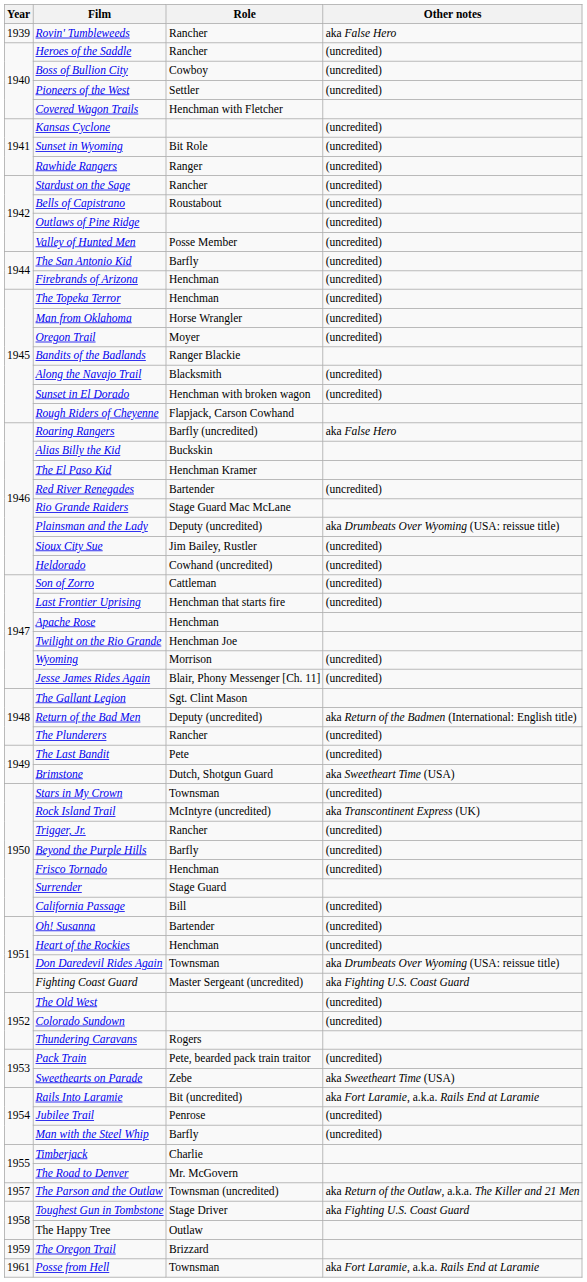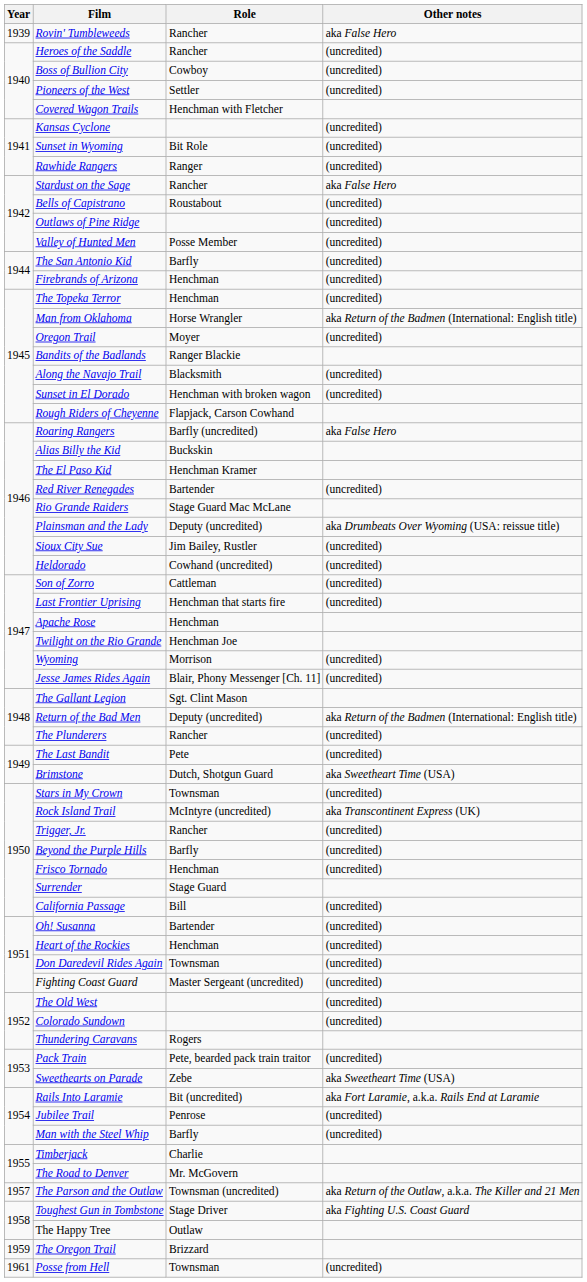 <table class="wikitable" style="font-size: 90%;">
 <tr>
 <th>Year</th>
 <th>Film</th>
 <th>Role</th>
 <th>Other notes</th>
 </tr>
 <tr>
 <td>1939</td>
 <td><em><a href='#'>Rovin' Tumbleweeds</a></em></td>
 <td>Rancher</td>
 <td>aka <em>False Hero</em></td>
 </tr>
 <tr>
 <td rowspan=4>1940</td>
 <td><em><a href='#'>Heroes of the Saddle</a></em></td>
 <td>Rancher</td>
 <td>(uncredited)</td>
 </tr>
 <tr>
 <td><em><a href='#'>Boss of Bullion City</a></em></td>
 <td>Cowboy</td>
 <td>(uncredited)</td>
 </tr>
 <tr>
 <td><em><a href='#'>Pioneers of the West</a></em></td>
 <td>Settler</td>
 <td>(uncredited)</td>
 </tr>
 <tr>
 <td><em><a href='#'>Covered Wagon Trails</a></em></td>
 <td>Henchman with Fletcher</td>
 <td></td>
 </tr>
 <tr>
 <td rowspan=3>1941</td>
 <td><em><a href='#'>Kansas Cyclone</a></em></td>
 <td></td>
 <td>(uncredited)</td>
 </tr>
 <tr>
 <td><em><a href='#'>Sunset in Wyoming</a></em></td>
 <td>Bit Role</td>
 <td>(uncredited)</td>
 </tr>
 <tr>
 <td><em><a href='#'>Rawhide Rangers</a></em></td>
 <td>Ranger</td>
 <td>(uncredited)</td>
 </tr>
 <tr>
 <td rowspan=4>1942</td>
 <td><em><a href='#'>Stardust on the Sage</a></em></td>
 <td>Rancher</td>
-<td>(uncredited)</td>
+<td>aka <em>False Hero</em></td>
 </tr>
 <tr>
 <td><em><a href='#'>Bells of Capistrano</a></em></td>
 <td>Roustabout</td>
 <td>(uncredited)</td>
 </tr>
 <tr>
 <td><em><a href='#'>Outlaws of Pine Ridge</a></em></td>
 <td></td>
 <td>(uncredited)</td>
 </tr>
 <tr>
 <td><em><a href='#'>Valley of Hunted Men</a></em></td>
 <td>Posse Member</td>
 <td>(uncredited)</td>
 </tr>
 <tr>
 <td rowspan=2>1944</td>
 <td><em><a href='#'>The San Antonio Kid</a></em></td>
 <td>Barfly</td>
 <td>(uncredited)</td>
 </tr>
 <tr>
 <td><em><a href='#'>Firebrands of Arizona</a></em></td>
 <td>Henchman</td>
 <td>(uncredited)</td>
 </tr>
 <tr>
 <td rowspan=7>1945</td>
 <td><em><a href='#'>The Topeka Terror</a></em></td>
 <td>Henchman</td>
 <td>(uncredited)</td>
 </tr>
 <tr>
 <td><em><a href='#'>Man from Oklahoma</a></em></td>
 <td>Horse Wrangler</td>
-<td>(uncredited)</td>
+<td>aka <em>Return of the Badmen</em> (International: English title)</td>
 </tr>
 <tr>
 <td><em><a href='#'>Oregon Trail</a></em></td>
 <td>Moyer</td>
 <td>(uncredited)</td>
 </tr>
 <tr>
 <td><em><a href='#'>Bandits of the Badlands</a></em></td>
 <td>Ranger Blackie</td>
 <td></td>
 </tr>
 <tr>
 <td><em><a href='#'>Along the Navajo Trail</a></em></td>
 <td>Blacksmith</td>
 <td>(uncredited)</td>
 </tr>
 <tr>
 <td><em><a href='#'>Sunset in El Dorado</a></em></td>
 <td>Henchman with broken wagon</td>
 <td>(uncredited)</td>
 </tr>
 <tr>
 <td><em><a href='#'>Rough Riders of Cheyenne</a></em></td>
 <td>Flapjack, Carson Cowhand</td>
 <td></td>
 </tr>
 <tr>
 <td rowspan=8>1946</td>
 <td><em><a href='#'>Roaring Rangers</a></em></td>
 <td>Barfly (uncredited)</td>
 <td>aka <em>False Hero</em></td>
 </tr>
 <tr>
 <td><em><a href='#'>Alias Billy the Kid</a></em></td>
 <td>Buckskin</td>
 <td></td>
 </tr>
 <tr>
 <td><em><a href='#'>The El Paso Kid</a></em></td>
 <td>Henchman Kramer</td>
 <td></td>
 </tr>
 <tr>
 <td><em><a href='#'>Red River Renegades</a></em></td>
 <td>Bartender</td>
 <td>(uncredited)</td>
 </tr>
 <tr>
 <td><em><a href='#'>Rio Grande Raiders</a></em></td>
 <td>Stage Guard Mac McLane</td>
 <td></td>
 </tr>
 <tr>
 <td><em><a href='#'>Plainsman and the Lady</a></em></td>
 <td>Deputy (uncredited)</td>
 <td>aka <em>Drumbeats Over Wyoming</em> (USA: reissue title)</td>
 </tr>
 <tr>
 <td><em><a href='#'>Sioux City Sue</a></em></td>
 <td>Jim Bailey, Rustler</td>
 <td>(uncredited)</td>
 </tr>
 <tr>
 <td><em><a href='#'>Heldorado</a></em></td>
 <td>Cowhand (uncredited)</td>
 <td>(uncredited)</td>
 </tr>
 <tr>
 <td rowspan=6>1947</td>
 <td><em><a href='#'>Son of Zorro</a></em></td>
 <td>Cattleman</td>
 <td>(uncredited)</td>
 </tr>
 <tr>
 <td><em><a href='#'>Last Frontier Uprising</a></em></td>
 <td>Henchman that starts fire</td>
 <td>(uncredited)</td>
 </tr>
 <tr>
 <td><em><a href='#'>Apache Rose</a></em></td>
 <td>Henchman</td>
 <td></td>
 </tr>
 <tr>
 <td><em><a href='#'>Twilight on the Rio Grande</a></em></td>
 <td>Henchman Joe</td>
 <td></td>
 </tr>
 <tr>
 <td><em><a href='#'>Wyoming</a></em></td>
 <td>Morrison</td>
 <td>(uncredited)</td>
 </tr>
 <tr>
 <td><em><a href='#'>Jesse James Rides Again</a></em></td>
 <td>Blair, Phony Messenger [Ch. 11]</td>
 <td>(uncredited)</td>
 </tr>
 <tr>
 <td rowspan=3>1948</td>
 <td><em><a href='#'>The Gallant Legion</a></em></td>
 <td>Sgt. Clint Mason</td>
 <td></td>
 </tr>
 <tr>
 <td><em><a href='#'>Return of the Bad Men</a></em></td>
 <td>Deputy (uncredited)</td>
 <td>aka <em>Return of the Badmen</em> (International: English title)</td>
 </tr>
 <tr>
 <td><em><a href='#'>The Plunderers</a></em></td>
 <td>Rancher</td>
 <td>(uncredited)</td>
 </tr>
 <tr>
 <td rowspan=2>1949</td>
 <td><em><a href='#'>The Last Bandit</a></em></td>
 <td>Pete</td>
 <td>(uncredited)</td>
 </tr>
 <tr>
 <td><em><a href='#'>Brimstone</a></em></td>
 <td>Dutch, Shotgun Guard</td>
 <td>aka <em>Sweetheart Time</em> (USA)</td>
 </tr>
 <tr>
 <td rowspan=7>1950</td>
 <td><em><a href='#'>Stars in My Crown</a></em></td>
 <td>Townsman</td>
 <td>(uncredited)</td>
 </tr>
 <tr>
 <td><em><a href='#'>Rock Island Trail</a></em></td>
 <td>McIntyre (uncredited)</td>
 <td>aka <em>Transcontinent Express</em> (UK)</td>
 </tr>
 <tr>
 <td><em><a href='#'>Trigger, Jr.</a></em></td>
 <td>Rancher</td>
 <td>(uncredited)</td>
 </tr>
 <tr>
 <td><em><a href='#'>Beyond the Purple Hills</a></em></td>
 <td>Barfly</td>
 <td>(uncredited)</td>
 </tr>
 <tr>
 <td><em><a href='#'>Frisco Tornado</a></em></td>
 <td>Henchman</td>
 <td>(uncredited)</td>
 </tr>
 <tr>
 <td><em><a href='#'>Surrender</a></em></td>
 <td>Stage Guard</td>
 <td></td>
 </tr>
 <tr>
 <td><em><a href='#'>California Passage</a></em></td>
 <td>Bill</td>
 <td>(uncredited)</td>
 </tr>
 <tr>
 <td rowspan=4>1951</td>
 <td><em><a href='#'>Oh! Susanna</a></em></td>
 <td>Bartender</td>
 <td>(uncredited)</td>
 </tr>
 <tr>
 <td><em><a href='#'>Heart of the Rockies</a></em></td>
 <td>Henchman</td>
 <td>(uncredited)</td>
 </tr>
 <tr>
 <td><em><a href='#'>Don Daredevil Rides Again</a></em></td>
 <td>Townsman</td>
-<td>aka <em>Drumbeats Over Wyoming</em> (USA: reissue title)</td>
+<td>(uncredited)</td>
 </tr>
 <tr>
 <td><em>Fighting Coast Guard</em></td>
 <td>Master Sergeant (uncredited)</td>
-<td>aka <em>Fighting U.S. Coast Guard</em></td>
+<td>(uncredited)</td>
 </tr>
 <tr>
 <td rowspan=3>1952</td>
 <td><em><a href='#'>The Old West</a></em></td>
 <td></td>
 <td>(uncredited)</td>
 </tr>
 <tr>
 <td><em><a href='#'>Colorado Sundown</a></em></td>
 <td></td>
 <td>(uncredited)</td>
 </tr>
 <tr>
 <td><em><a href='#'>Thundering Caravans</a></em></td>
 <td>Rogers</td>
 </tr>
 <tr>
 <td rowspan=2>1953</td>
 <td><em><a href='#'>Pack Train</a></em></td>
 <td>Pete, bearded pack train traitor</td>
 <td>(uncredited)</td>
 </tr>
 <tr>
 <td><em><a href='#'>Sweethearts on Parade</a></em></td>
 <td>Zebe</td>
 <td>aka <em>Sweetheart Time</em> (USA)</td>
 </tr>
 <tr>
 <td rowspan=3>1954</td>
 <td><em><a href='#'>Rails Into Laramie</a></em></td>
 <td>Bit (uncredited)</td>
 <td>aka <em>Fort Laramie</em>, a.k.a. <em>Rails End at Laramie</em></td>
 </tr>
 <tr>
 <td><em><a href='#'>Jubilee Trail</a></em></td>
 <td>Penrose</td>
 <td>(uncredited)</td>
 </tr>
 <tr>
 <td><em><a href='#'>Man with the Steel Whip</a></em></td>
 <td>Barfly</td>
 <td>(uncredited)</td>
 </tr>
 <tr>
 <td rowspan=2>1955</td>
 <td><em><a href='#'>Timberjack</a></em></td>
 <td>Charlie</td>
 <td></td>
 </tr>
 <tr>
 <td><em><a href='#'>The Road to Denver</a></em></td>
 <td>Mr. McGovern</td>
 <td></td>
 </tr>
 <tr>
 <td>1957</td>
 <td><em><a href='#'>The Parson and the Outlaw</a></em></td>
 <td>Townsman (uncredited)</td>
 <td>aka <em>Return of the Outlaw</em>, a.k.a. <em>The Killer and 21 Men</em></td>
 </tr>
 <tr>
 <td rowspan=2>1958</td>
 <td><em><a href='#'>Toughest Gun in Tombstone</a></em></td>
 <td>Stage Driver</td>
 <td>aka <em>Fighting U.S. Coast Guard</em></td>
 </tr>
 <tr>
 <td>The Happy Tree</td>
 <td>Outlaw</td>
 <td></td>
 </tr>
 <tr>
 <td>1959</td>
 <td><em><a href='#'>The Oregon Trail</a></em></td>
 <td>Brizzard</td>
 <td></td>
 </tr>
 <tr>
 <td>1961</td>
 <td><em><a href='#'>Posse from Hell</a></em></td>
 <td>Townsman</td>
-<td>aka <em>Fort Laramie</em>, a.k.a. <em>Rails End at Laramie</em></td>
+<td>(uncredited)</td>
 </tr>
 </table>
